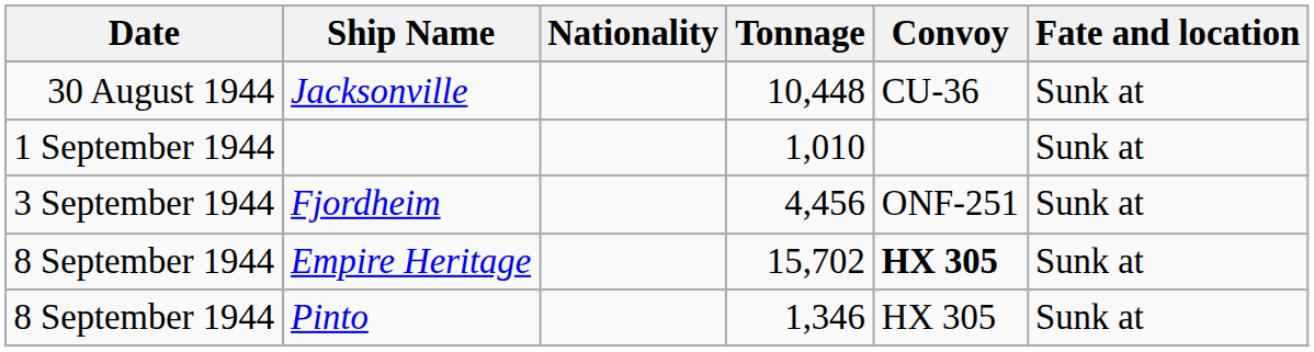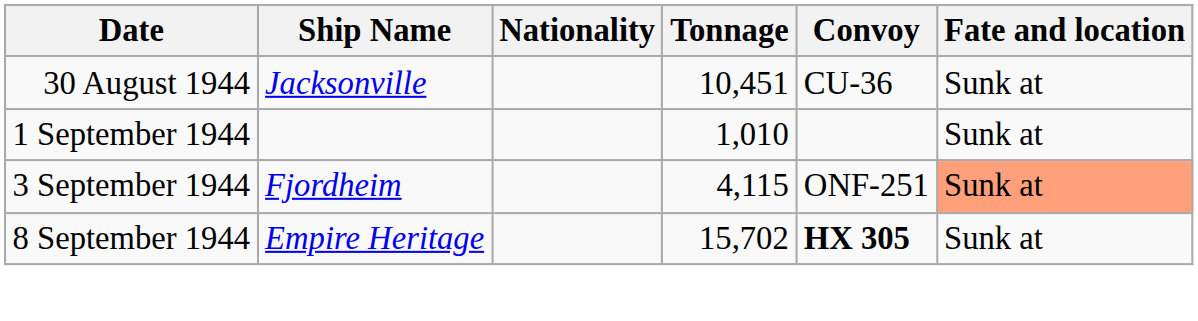 <table class="wikitable sortable">
 <tr>
 <th>Date</th>
 <th>Ship Name</th>
 <th>Nationality</th>
 <th>Tonnage</th>
 <th>Convoy</th>
 <th>Fate and location</th>
 </tr>
 <tr>
 <td align="right">30 August 1944</td>
 <td align="left"><a href='#'><em>Jacksonville</em></a></td>
 <td align="left"></td>
-<td align="right">10,448</td>
+<td align="right">10,451</td>
 <td align="left">CU-36</td>
 <td align="left">Sunk at </td>
 </tr>
 <tr>
 <td align="right">1 September 1944</td>
 <td align="left"></td>
 <td align="left"></td>
 <td align="right">1,010</td>
 <td></td>
 <td align="left">Sunk at </td>
 </tr>
 <tr>
 <td align="right">3 September 1944</td>
 <td align="left"><a href='#'><em>Fjordheim</em></a></td>
 <td align="left"></td>
-<td align="right">4,456</td>
+<td align="right">4,115</td>
 <td align="left">ONF-251</td>
-<td align="left">Sunk at </td>
+<td align="left" style="background: lightsalmon;">Sunk at </td>
 </tr>
 <tr>
 <td align="right">8 September 1944</td>
 <td align="left"><a href='#'><em>Empire Heritage</em></a></td>
 <td align="left"></td>
 <td align="right">15,702</td>
 <td align="left"><strong>HX 305</strong></td>
 <td align="left">Sunk at </td>
 </tr>
-<tr>
-<td align="right">8 September 1944</td>
-<td align="left"><a href='#'><em>Pinto</em></a></td>
-<td align="left"></td>
-<td align="right">1,346</td>
-<td align="left">HX 305</td>
-<td align="left">Sunk at </td>
-</tr>
 </table>
